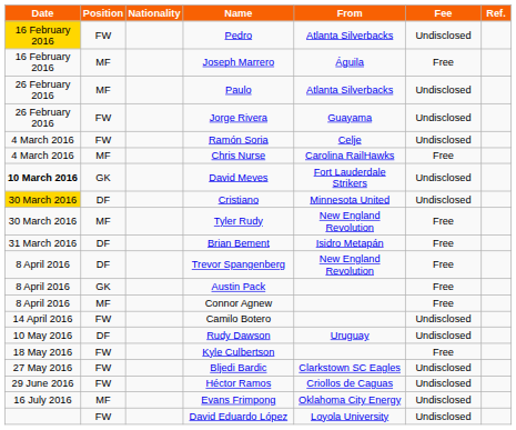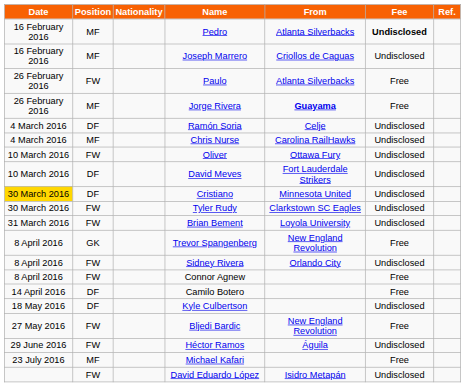 <table class="wikitable"  style="text-align:center; font-size:90%; ">
 <tr>
 <th style="background:#F86103; color:white; width:100px;">Date</th>
 <th style="background:#F86103; color:white; width:50px;">Position</th>
 <th style="background:#F86103; color:white; width:50px;">Nationality</th>
 <th style="background:#F86103; color:white; width:150px;">Name</th>
 <th style="background:#F86103; color:white; width:150px;">From</th>
 <th style="background:#F86103; color:white; width:100px;">Fee</th>
 <th style="background:#F86103; color:white; width:35px;">Ref.</th>
 </tr>
 <tr>
-<td style="background: gold;">16 February 2016</td>
-<td>FW</td>
+<td>16 February 2016</td>
+<td>MF</td>
 <td></td>
 <td><a href='#'>Pedro</a></td>
 <td><a href='#'>Atlanta Silverbacks</a></td>
-<td>Undisclosed</td>
+<td><strong>Undisclosed</strong></td>
 <td></td>
 </tr>
 <tr>
 <td>16 February 2016</td>
 <td>MF</td>
 <td></td>
 <td><a href='#'>Joseph Marrero</a></td>
-<td><a href='#'>Águila</a></td>
+<td><a href='#'>Criollos de Caguas</a></td>
+<td>Undisclosed</td>
+<td></td>
+</tr>
+<tr>
+<td>26 February 2016</td>
+<td>FW</td>
+<td></td>
+<td><a href='#'>Paulo</a></td>
+<td><a href='#'>Atlanta Silverbacks</a></td>
 <td>Free</td>
 <td></td>
 </tr>
 <tr>
 <td>26 February 2016</td>
 <td>MF</td>
 <td></td>
-<td><a href='#'>Paulo</a></td>
-<td><a href='#'>Atlanta Silverbacks</a></td>
-<td>Undisclosed</td>
-<td></td>
-</tr>
-<tr>
-<td>26 February 2016</td>
-<td>FW</td>
-<td></td>
 <td><a href='#'>Jorge Rivera</a></td>
-<td><a href='#'>Guayama</a></td>
-<td>Undisclosed</td>
+<td><strong><a href='#'>Guayama</a></strong></td>
+<td>Free</td>
 <td></td>
 </tr>
 <tr>
 <td>4 March 2016</td>
-<td>FW</td>
+<td>DF</td>
 <td></td>
 <td><a href='#'>Ramón Soria</a></td>
 <td><a href='#'>Celje</a></td>
 <td>Undisclosed</td>
 <td></td>
 </tr>
 <tr>
 <td>4 March 2016</td>
 <td>MF</td>
 <td></td>
 <td><a href='#'>Chris Nurse</a></td>
 <td><a href='#'>Carolina RailHawks</a></td>
-<td>Free</td>
+<td>Undisclosed</td>
 <td></td>
 </tr>
 <tr>
-<td><strong>10 March 2016</strong></td>
-<td>GK</td>
+<td>10 March 2016</td>
+<td>FW</td>
+<td></td>
+<td><a href='#'>Oliver</a></td>
+<td><a href='#'>Ottawa Fury</a></td>
+<td>Undisclosed</td>
+<td></td>
+</tr>
+<tr>
+<td>10 March 2016</td>
+<td>DF</td>
 <td></td>
 <td><a href='#'>David Meves</a></td>
 <td><a href='#'>Fort Lauderdale Strikers</a></td>
 <td>Undisclosed</td>
 <td></td>
 </tr>
 <tr>
 <td style="background: gold;">30 March 2016</td>
 <td>DF</td>
 <td></td>
 <td><a href='#'>Cristiano</a></td>
 <td><a href='#'>Minnesota United</a></td>
 <td>Undisclosed</td>
 <td></td>
 </tr>
 <tr>
 <td>30 March 2016</td>
-<td>MF</td>
+<td>FW</td>
 <td></td>
 <td><a href='#'>Tyler Rudy</a></td>
-<td><a href='#'>New England Revolution</a></td>
-<td>Free</td>
+<td><a href='#'>Clarkstown SC Eagles</a></td>
+<td>Undisclosed</td>
 <td></td>
 </tr>
 <tr>
 <td>31 March 2016</td>
-<td>DF</td>
+<td>FW</td>
 <td></td>
 <td><a href='#'>Brian Bement</a></td>
-<td><a href='#'>Isidro Metapán</a></td>
-<td>Free</td>
+<td><a href='#'>Loyola University</a></td>
+<td>Undisclosed</td>
 <td></td>
 </tr>
 <tr>
 <td>8 April 2016</td>
-<td>DF</td>
+<td>GK</td>
 <td></td>
 <td><a href='#'>Trevor Spangenberg</a></td>
 <td><a href='#'>New England Revolution</a></td>
 <td>Free</td>
 <td></td>
 </tr>
 <tr>
 <td>8 April 2016</td>
-<td>GK</td>
+<td>FW</td>
 <td></td>
-<td><a href='#'>Austin Pack</a></td>
-<td></td>
-<td>Free</td>
+<td><a href='#'>Sidney Rivera</a></td>
+<td><a href='#'>Orlando City</a></td>
+<td>Undisclosed</td>
 <td></td>
 </tr>
 <tr>
 <td>8 April 2016</td>
-<td>MF</td>
+<td>FW</td>
 <td></td>
 <td>Connor Agnew</td>
 <td></td>
 <td>Free</td>
 <td></td>
 </tr>
 <tr>
 <td>14 April 2016</td>
-<td>FW</td>
+<td>DF</td>
 <td></td>
 <td>Camilo Botero</td>
 <td></td>
-<td>Undisclosed</td>
-<td></td>
-</tr>
-<tr>
-<td>10 May 2016</td>
-<td>DF</td>
-<td></td>
-<td><a href='#'>Rudy Dawson</a></td>
-<td><a href='#'>Uruguay</a></td>
-<td>Undisclosed</td>
+<td>Free</td>
 <td></td>
 </tr>
 <tr>
 <td>18 May 2016</td>
-<td>FW</td>
+<td>DF</td>
 <td></td>
 <td><a href='#'>Kyle Culbertson</a></td>
 <td></td>
-<td>Free</td>
+<td>Undisclosed</td>
 <td></td>
 </tr>
 <tr>
 <td>27 May 2016</td>
 <td>FW</td>
 <td></td>
 <td><a href='#'>Bljedi Bardic</a></td>
-<td><a href='#'>Clarkstown SC Eagles</a></td>
-<td>Undisclosed</td>
+<td><a href='#'>New England Revolution</a></td>
+<td>Free</td>
 <td></td>
 </tr>
 <tr>
 <td>29 June 2016</td>
 <td>FW</td>
 <td></td>
 <td><a href='#'>Héctor Ramos</a></td>
-<td><a href='#'>Criollos de Caguas</a></td>
+<td><a href='#'>Águila</a></td>
 <td>Undisclosed</td>
 <td></td>
 </tr>
 <tr>
-<td>16 July 2016</td>
+<td>23 July 2016</td>
 <td>MF</td>
 <td></td>
-<td><a href='#'>Evans Frimpong</a></td>
-<td><a href='#'>Oklahoma City Energy</a></td>
-<td>Undisclosed</td>
+<td><a href='#'>Michael Kafari</a></td>
+<td></td>
+<td>Free</td>
 <td></td>
 </tr>
 <tr>
 <td></td>
 <td>FW</td>
 <td></td>
 <td><a href='#'>David Eduardo López</a></td>
-<td><a href='#'>Loyola University</a></td>
+<td><a href='#'>Isidro Metapán</a></td>
 <td>Undisclosed</td>
 <td></td>
 </tr>
 </table>
